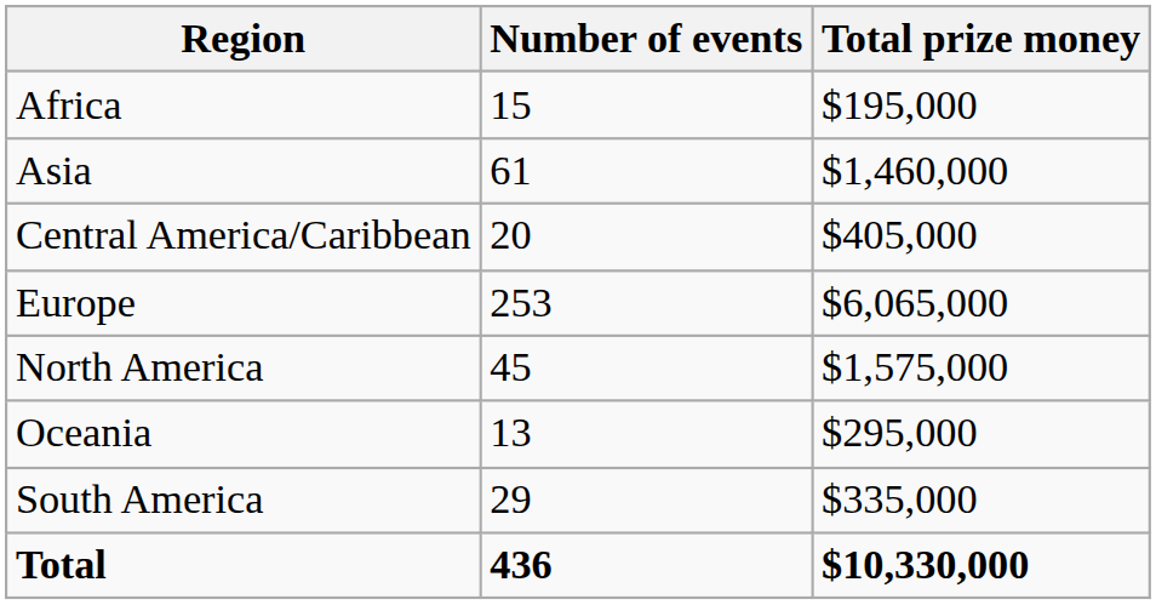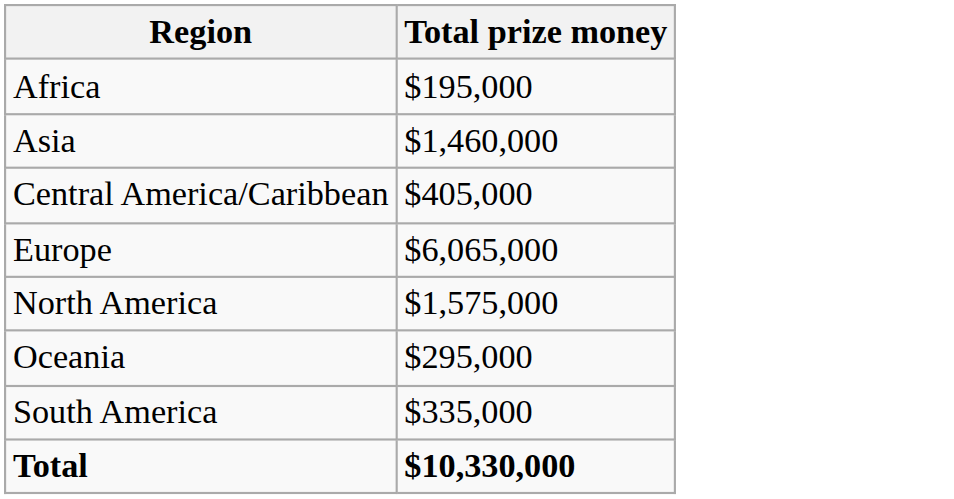 <table class="wikitable">
 <tr>
 <th>Region</th>
-<th>Number of events</th>
 <th>Total prize money</th>
 </tr>
 <tr>
 <td>Africa</td>
-<td>15</td>
 <td>$195,000</td>
 </tr>
 <tr>
 <td>Asia</td>
-<td>61</td>
 <td>$1,460,000</td>
 </tr>
 <tr>
 <td>Central America/Caribbean</td>
-<td>20</td>
 <td>$405,000</td>
 </tr>
 <tr>
 <td>Europe</td>
-<td>253</td>
 <td>$6,065,000</td>
 </tr>
 <tr>
 <td>North America</td>
-<td>45</td>
 <td>$1,575,000</td>
 </tr>
 <tr>
 <td>Oceania</td>
-<td>13</td>
 <td>$295,000</td>
 </tr>
 <tr>
 <td>South America</td>
-<td>29</td>
 <td>$335,000</td>
 </tr>
 <tr>
 <td><strong>Total</strong></td>
-<td><strong>436</strong></td>
 <td><strong>$10,330,000</strong></td>
 </tr>
 </table>
